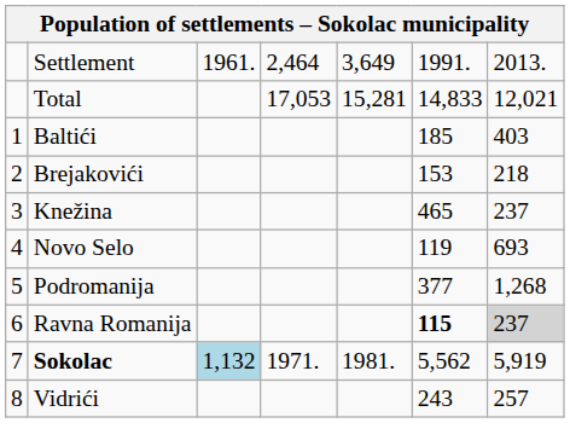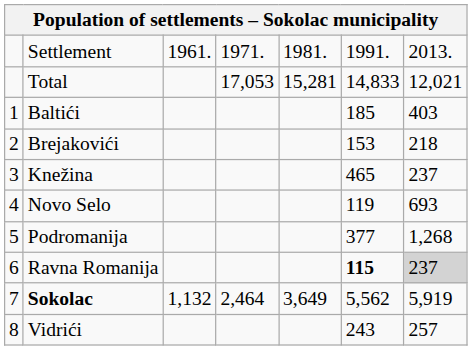 <table class="wikitable">
 <tr>
 <th colspan="7">Population of settlements – Sokolac municipality</th>
 </tr>
 <tr>
 <td></td>
 <td>Settlement</td>
 <td>1961.</td>
-<td>2,464</td>
-<td>3,649</td>
+<td>1971.</td>
+<td>1981.</td>
 <td>1991.</td>
 <td>2013.</td>
 </tr>
 <tr>
 <td></td>
 <td>Total</td>
 <td></td>
 <td>17,053</td>
 <td>15,281</td>
 <td>14,833</td>
 <td>12,021</td>
 </tr>
 <tr>
 <td>1</td>
 <td>Baltići</td>
 <td></td>
 <td></td>
 <td></td>
 <td>185</td>
 <td>403</td>
 </tr>
 <tr>
 <td>2</td>
 <td>Brejakovići</td>
 <td></td>
 <td></td>
 <td></td>
 <td>153</td>
 <td>218</td>
 </tr>
 <tr>
 <td>3</td>
 <td>Knežina</td>
 <td></td>
 <td></td>
 <td></td>
 <td>465</td>
 <td>237</td>
 </tr>
 <tr>
 <td>4</td>
 <td>Novo Selo</td>
 <td></td>
 <td></td>
 <td></td>
 <td>119</td>
 <td>693</td>
 </tr>
 <tr>
 <td>5</td>
 <td>Podromanija</td>
 <td></td>
 <td></td>
 <td></td>
 <td>377</td>
 <td>1,268</td>
 </tr>
 <tr>
 <td>6</td>
 <td>Ravna Romanija</td>
 <td></td>
 <td></td>
 <td></td>
 <td><strong>115</strong></td>
 <td style="background: lightgrey;">237</td>
 </tr>
 <tr>
 <td>7</td>
 <td><strong>Sokolac</strong></td>
-<td style="background: lightblue;">1,132</td>
-<td>1971.</td>
-<td>1981.</td>
+<td>1,132</td>
+<td>2,464</td>
+<td>3,649</td>
 <td>5,562</td>
 <td>5,919</td>
 </tr>
 <tr>
 <td>8</td>
 <td>Vidrići</td>
 <td></td>
 <td></td>
 <td></td>
 <td>243</td>
 <td>257</td>
 </tr>
 </table>
